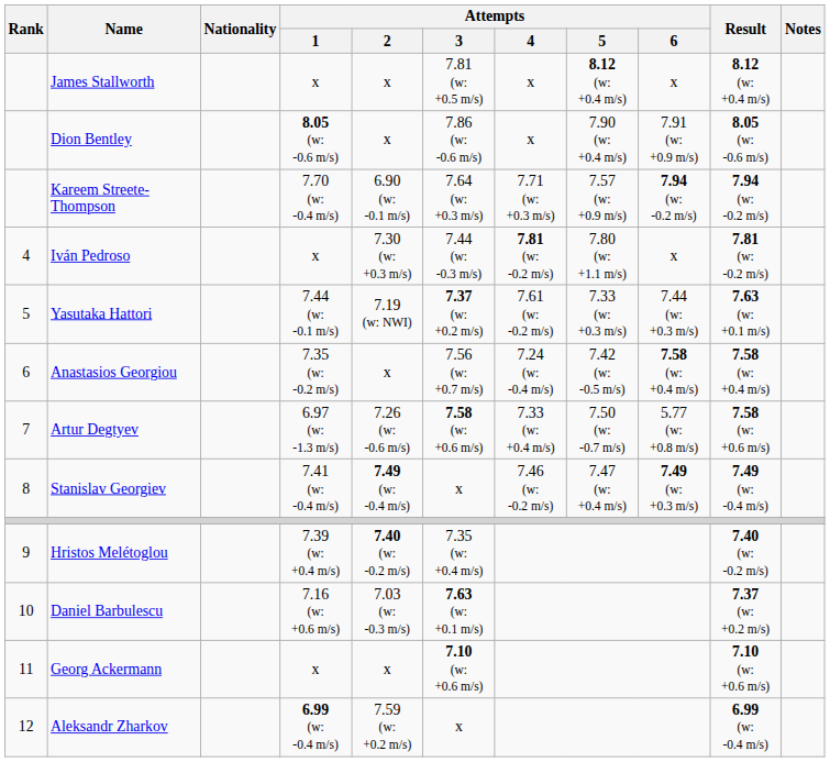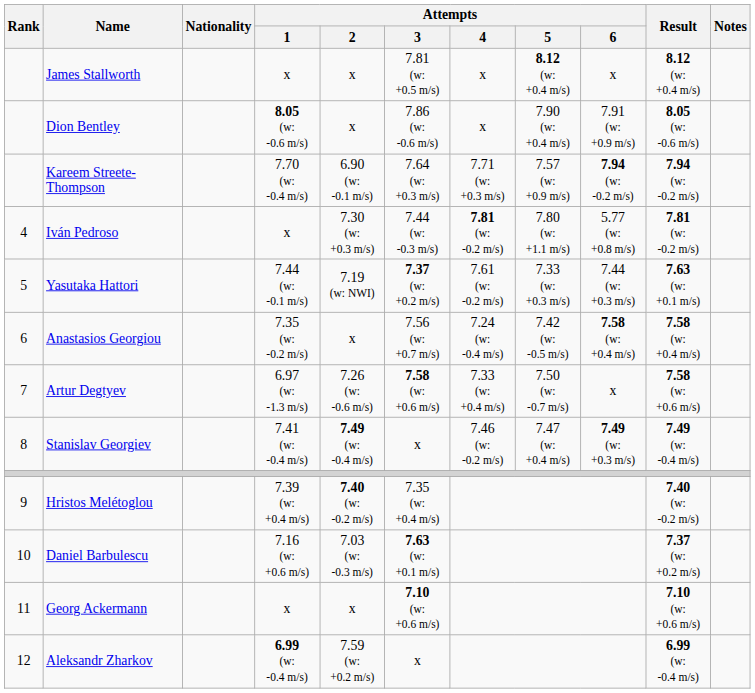 <table class="wikitable sortable" style="text-align:center">
 <tr>
 <th rowspan=2>Rank</th>
 <th rowspan=2>Name</th>
 <th rowspan=2>Nationality</th>
 <th colspan=6>Attempts</th>
 <th rowspan=2>Result</th>
 <th rowspan=2>Notes</th>
 </tr>
 <tr>
 <th>1</th>
 <th>2</th>
 <th>3</th>
 <th>4</th>
 <th>5</th>
 <th>6</th>
 </tr>
 <tr>
 <td></td>
 <td align=left><a href='#'>James Stallworth</a></td>
 <td align=left></td>
 <td>x</td>
 <td>x</td>
 <td>7.81<br><small>(w: +0.5 m/s)</small></td>
 <td>x</td>
 <td><strong>8.12</strong><br><small>(w: +0.4 m/s)</small></td>
 <td>x</td>
 <td><strong>8.12</strong> <br><small>(w: +0.4 m/s)</small></td>
 <td></td>
 </tr>
 <tr>
 <td></td>
 <td align=left><a href='#'>Dion Bentley</a></td>
 <td align=left></td>
 <td><strong>8.05</strong><br><small>(w: -0.6 m/s)</small></td>
 <td>x</td>
 <td>7.86<br><small>(w: -0.6 m/s)</small></td>
 <td>x</td>
 <td>7.90<br><small>(w: +0.4 m/s)</small></td>
 <td>7.91<br><small>(w: +0.9 m/s)</small></td>
 <td><strong>8.05</strong> <br><small>(w: -0.6 m/s)</small></td>
 <td></td>
 </tr>
 <tr>
 <td></td>
 <td align=left><a href='#'>Kareem Streete-Thompson</a></td>
 <td align=left></td>
 <td>7.70<br><small>(w: -0.4 m/s)</small></td>
 <td>6.90<br><small>(w: -0.1 m/s)</small></td>
 <td>7.64<br><small>(w: +0.3 m/s)</small></td>
 <td>7.71<br><small>(w: +0.3 m/s)</small></td>
 <td>7.57<br><small>(w: +0.9 m/s)</small></td>
 <td><strong>7.94</strong><br><small>(w: -0.2 m/s)</small></td>
 <td><strong>7.94</strong> <br><small>(w: -0.2 m/s)</small></td>
 <td></td>
 </tr>
 <tr>
 <td>4</td>
 <td align=left><a href='#'>Iván Pedroso</a></td>
 <td align=left></td>
 <td>x</td>
 <td>7.30<br><small>(w: +0.3 m/s)</small></td>
 <td>7.44<br><small>(w: -0.3 m/s)</small></td>
 <td><strong>7.81</strong><br><small>(w: -0.2 m/s)</small></td>
 <td>7.80<br><small>(w: +1.1 m/s)</small></td>
-<td>x</td>
+<td>5.77<br><small>(w: +0.8 m/s)</small></td>
 <td><strong>7.81</strong> <br><small>(w: -0.2 m/s)</small></td>
 <td></td>
 </tr>
 <tr>
 <td>5</td>
 <td align=left><a href='#'>Yasutaka Hattori</a></td>
 <td align=left></td>
 <td>7.44<br><small>(w: -0.1 m/s)</small></td>
 <td>7.19<br><small>(w: NWI)</small></td>
 <td><strong>7.37</strong><br><small>(w: +0.2 m/s)</small></td>
 <td>7.61<br><small>(w: -0.2 m/s)</small></td>
 <td>7.33<br><small>(w: +0.3 m/s)</small></td>
 <td>7.44<br><small>(w: +0.3 m/s)</small></td>
 <td><strong>7.63</strong> <br><small>(w: +0.1 m/s)</small></td>
 <td></td>
 </tr>
 <tr>
 <td>6</td>
 <td align=left><a href='#'>Anastasios Georgiou</a></td>
 <td align=left></td>
 <td>7.35<br><small>(w: -0.2 m/s)</small></td>
 <td>x</td>
 <td>7.56<br><small>(w: +0.7 m/s)</small></td>
 <td>7.24<br><small>(w: -0.4 m/s)</small></td>
 <td>7.42<br><small>(w: -0.5 m/s)</small></td>
 <td><strong>7.58</strong><br><small>(w: +0.4 m/s)</small></td>
 <td><strong>7.58</strong> <br><small>(w: +0.4 m/s)</small></td>
 <td></td>
 </tr>
 <tr>
 <td>7</td>
 <td align=left><a href='#'>Artur Degtyev</a></td>
 <td align=left></td>
 <td>6.97<br><small>(w: -1.3 m/s)</small></td>
 <td>7.26<br><small>(w: -0.6 m/s)</small></td>
 <td><strong>7.58</strong><br><small>(w: +0.6 m/s)</small></td>
 <td>7.33<br><small>(w: +0.4 m/s)</small></td>
 <td>7.50<br><small>(w: -0.7 m/s)</small></td>
-<td>5.77<br><small>(w: +0.8 m/s)</small></td>
+<td>x</td>
 <td><strong>7.58</strong> <br><small>(w: +0.6 m/s)</small></td>
 <td></td>
 </tr>
 <tr>
 <td>8</td>
 <td align=left><a href='#'>Stanislav Georgiev</a></td>
 <td align=left></td>
 <td>7.41<br><small>(w: -0.4 m/s)</small></td>
 <td><strong>7.49</strong><br><small>(w: -0.4 m/s)</small></td>
 <td>x</td>
 <td>7.46<br><small>(w: -0.2 m/s)</small></td>
 <td>7.47<br><small>(w: +0.4 m/s)</small></td>
 <td><strong>7.49</strong><br><small>(w: +0.3 m/s)</small></td>
 <td><strong>7.49</strong> <br><small>(w: -0.4 m/s)</small></td>
 <td></td>
 </tr>
 <tr>
 <td colspan=11 bgcolor=lightgray></td>
 </tr>
 <tr>
 <td>9</td>
 <td align=left><a href='#'>Hristos Melétoglou</a></td>
 <td align=left></td>
 <td>7.39<br><small>(w: +0.4 m/s)</small></td>
 <td><strong>7.40</strong><br><small>(w: -0.2 m/s)</small></td>
 <td>7.35<br><small>(w: +0.4 m/s)</small></td>
 <td colspan=3></td>
 <td><strong>7.40</strong> <br><small>(w: -0.2 m/s)</small></td>
 <td></td>
 </tr>
 <tr>
 <td>10</td>
 <td align=left><a href='#'>Daniel Barbulescu</a></td>
 <td align=left></td>
 <td>7.16<br><small>(w: +0.6 m/s)</small></td>
 <td>7.03<br><small>(w: -0.3 m/s)</small></td>
 <td><strong>7.63</strong><br><small>(w: +0.1 m/s)</small></td>
 <td colspan=3></td>
 <td><strong>7.37</strong> <br><small>(w: +0.2 m/s)</small></td>
 <td></td>
 </tr>
 <tr>
 <td>11</td>
 <td align=left><a href='#'>Georg Ackermann</a></td>
 <td align=left></td>
 <td>x</td>
 <td>x</td>
 <td><strong>7.10</strong><br><small>(w: +0.6 m/s)</small></td>
 <td colspan=3></td>
 <td><strong>7.10</strong> <br><small>(w: +0.6 m/s)</small></td>
 <td></td>
 </tr>
 <tr>
 <td>12</td>
 <td align=left><a href='#'>Aleksandr Zharkov</a></td>
 <td align=left></td>
 <td><strong>6.99</strong><br><small>(w: -0.4 m/s)</small></td>
 <td>7.59<br><small>(w: +0.2 m/s)</small></td>
 <td>x</td>
 <td colspan=3></td>
 <td><strong>6.99</strong> <br><small>(w: -0.4 m/s)</small></td>
 <td></td>
 </tr>
 </table>
